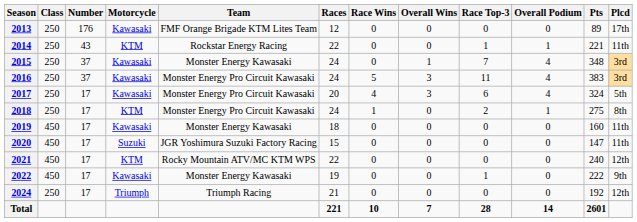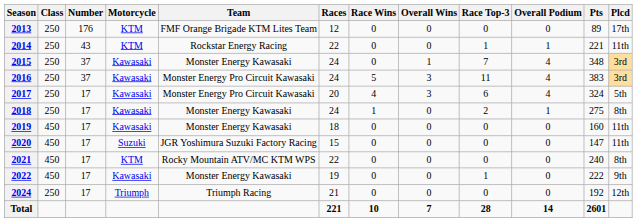 <table class="wikitable" style="font-size: 85%; text-align:center">
 <tr>
 <th>Season</th>
 <th>Class</th>
 <th>Number</th>
 <th>Motorcycle</th>
 <th>Team</th>
 <th>Races</th>
 <th>Race Wins</th>
 <th>Overall Wins</th>
 <th>Race Top-3</th>
 <th>Overall Podium</th>
 <th>Pts</th>
 <th>Plcd</th>
 </tr>
 <tr>
 <th><a href='#'>2013</a></th>
 <td>250</td>
 <td>176</td>
-<td><a href='#'>Kawasaki</a></td>
+<td><a href='#'>KTM</a></td>
 <td>FMF Orange Brigade KTM Lites Team</td>
 <td>12</td>
 <td>0</td>
 <td>0</td>
 <td>0</td>
 <td>0</td>
 <td>89</td>
 <td>17th</td>
 </tr>
 <tr>
 <th><a href='#'>2014</a></th>
 <td>250</td>
 <td>43</td>
 <td><a href='#'>KTM</a></td>
 <td>Rockstar Energy Racing</td>
 <td>22</td>
 <td>0</td>
 <td>0</td>
 <td>1</td>
 <td>1</td>
 <td>221</td>
 <td>11th</td>
 </tr>
 <tr>
 <th><a href='#'>2015</a></th>
 <td>250</td>
 <td>37</td>
 <td><a href='#'>Kawasaki</a></td>
 <td>Monster Energy Kawasaki</td>
 <td>24</td>
 <td>0</td>
 <td>1</td>
 <td>7</td>
 <td>4</td>
 <td>348</td>
 <td style="background:#ffdf9f;">3rd</td>
 </tr>
 <tr>
 <th><a href='#'>2016</a></th>
 <td>250</td>
 <td>37</td>
 <td><a href='#'>Kawasaki</a></td>
 <td>Monster Energy Pro Circuit Kawasaki</td>
 <td>24</td>
 <td>5</td>
 <td>3</td>
 <td>11</td>
 <td>4</td>
 <td>383</td>
 <td style="background:#ffdf9f;">3rd</td>
 </tr>
 <tr>
 <th><a href='#'>2017</a></th>
 <td>250</td>
 <td>17</td>
 <td><a href='#'>Kawasaki</a></td>
 <td>Monster Energy Pro Circuit Kawasaki</td>
 <td>20</td>
 <td>4</td>
 <td>3</td>
 <td>6</td>
 <td>4</td>
 <td>324</td>
 <td>5th</td>
 </tr>
 <tr>
 <th><a href='#'>2018</a></th>
 <td>250</td>
 <td>17</td>
-<td><a href='#'>KTM</a></td>
-<td>Monster Energy Pro Circuit Kawasaki</td>
+<td><a href='#'>Kawasaki</a></td>
+<td>Monster Energy Kawasaki</td>
 <td>24</td>
 <td>1</td>
 <td>0</td>
 <td>2</td>
 <td>1</td>
 <td>275</td>
 <td>8th</td>
 </tr>
 <tr>
 <th><a href='#'>2019</a></th>
 <td>450</td>
 <td>17</td>
 <td><a href='#'>Kawasaki</a></td>
 <td>Monster Energy Kawasaki</td>
 <td>18</td>
 <td>0</td>
 <td>0</td>
 <td>0</td>
 <td>0</td>
 <td>160</td>
 <td>11th</td>
 </tr>
 <tr>
 <th><a href='#'>2020</a></th>
 <td>450</td>
 <td>17</td>
 <td><a href='#'>Suzuki</a></td>
 <td>JGR Yoshimura Suzuki Factory Racing</td>
 <td>15</td>
 <td>0</td>
 <td>0</td>
 <td>0</td>
 <td>0</td>
 <td>147</td>
 <td>11th</td>
 </tr>
 <tr>
 <th><a href='#'>2021</a></th>
 <td>450</td>
 <td>17</td>
 <td><a href='#'>KTM</a></td>
 <td>Rocky Mountain ATV/MC KTM WPS</td>
 <td>22</td>
 <td>0</td>
 <td>0</td>
 <td>0</td>
 <td>0</td>
 <td>240</td>
-<td>12th</td>
+<td>8th</td>
 </tr>
 <tr>
 <th><a href='#'>2022</a></th>
 <td>450</td>
 <td>17</td>
 <td><a href='#'>Kawasaki</a></td>
 <td>Monster Energy Kawasaki</td>
 <td>19</td>
 <td>0</td>
 <td>0</td>
 <td>1</td>
 <td>0</td>
 <td>222</td>
 <td>9th</td>
 </tr>
 <tr>
 <th><a href='#'>2024</a></th>
 <td>250</td>
 <td>17</td>
 <td><a href='#'>Triumph</a></td>
 <td>Triumph Racing</td>
 <td>21</td>
 <td>0</td>
 <td>0</td>
 <td>0</td>
 <td>0</td>
 <td>192</td>
 <td>12th</td>
 </tr>
 <tr>
 <th>Total</th>
 <td></td>
 <td></td>
 <td></td>
 <td></td>
 <td><strong>221</strong></td>
 <td><strong>10</strong></td>
 <td><strong>7</strong></td>
 <td><strong>28</strong></td>
 <td><strong>14</strong></td>
 <td><strong>2601</strong></td>
 <td></td>
 </tr>
 </table>
